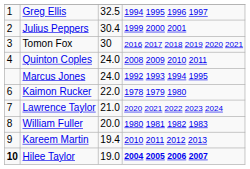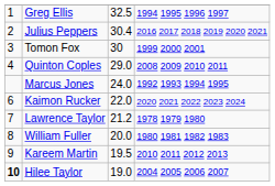 <table class="wikitable">
 <tr>
 </tr>
 <tr>
 <td>1</td>
 <td><a href='#'>Greg Ellis</a></td>
 <td>32.5</td>
 <td style="font-size:85%;"><a href='#'>1994</a> <a href='#'>1995</a> <a href='#'>1996</a> <a href='#'>1997</a></td>
 </tr>
 <tr>
 <td>2</td>
 <td><a href='#'>Julius Peppers</a></td>
 <td>30.4</td>
-<td style="font-size:85%;"><a href='#'>1999</a> <a href='#'>2000</a> <a href='#'>2001</a></td>
+<td style="font-size:80%;"><a href='#'>2016</a> <a href='#'>2017</a> <a href='#'>2018</a> <a href='#'>2019</a> <a href='#'>2020</a> <a href='#'>2021</a></td>
 </tr>
 <tr>
 <td>3</td>
 <td>Tomon Fox</td>
 <td>30</td>
-<td style="font-size:80%;"><a href='#'>2016</a> <a href='#'>2017</a> <a href='#'>2018</a> <a href='#'>2019</a> <a href='#'>2020</a> <a href='#'>2021</a></td>
+<td style="font-size:85%;"><a href='#'>1999</a> <a href='#'>2000</a> <a href='#'>2001</a></td>
 </tr>
 <tr>
 <td>4</td>
 <td><a href='#'>Quinton Coples</a></td>
-<td>24.0</td>
+<td>29.0</td>
 <td style="font-size:85%;"><a href='#'>2008</a> <a href='#'>2009</a> <a href='#'>2010</a> <a href='#'>2011</a></td>
 </tr>
 <tr>
 <td></td>
 <td><a href='#'>Marcus Jones</a></td>
 <td>24.0</td>
 <td style="font-size:85%;"><a href='#'>1992</a> <a href='#'>1993</a> <a href='#'>1994</a> <a href='#'>1995</a></td>
 </tr>
 <tr>
 <td>6</td>
 <td><a href='#'>Kaimon Rucker</a></td>
 <td>22.0</td>
-<td style="font-size:85%;"><a href='#'>1978</a> <a href='#'>1979</a> <a href='#'>1980</a></td>
+<td style="font-size:80%;"><a href='#'>2020</a> <a href='#'>2021</a> <a href='#'>2022</a> <a href='#'>2023</a> <a href='#'>2024</a></td>
 </tr>
 <tr>
 <td>7</td>
 <td><a href='#'>Lawrence Taylor</a></td>
-<td>21.0</td>
-<td style="font-size:80%;"><a href='#'>2020</a> <a href='#'>2021</a> <a href='#'>2022</a> <a href='#'>2023</a> <a href='#'>2024</a></td>
+<td>21.2</td>
+<td style="font-size:85%;"><a href='#'>1978</a> <a href='#'>1979</a> <a href='#'>1980</a></td>
 </tr>
 <tr>
 <td>8</td>
 <td><a href='#'>William Fuller</a></td>
 <td>20.0</td>
 <td style="font-size:85%;"><a href='#'>1980</a> <a href='#'>1981</a> <a href='#'>1982</a> <a href='#'>1983</a></td>
 </tr>
 <tr>
 <td>9</td>
 <td><a href='#'>Kareem Martin</a></td>
-<td>19.4</td>
+<td>19.5</td>
 <td style="font-size:85%;"><a href='#'>2010</a> <a href='#'>2011</a> <a href='#'>2012</a> <a href='#'>2013</a></td>
 </tr>
 <tr>
 <td><strong>10</strong></td>
 <td><a href='#'>Hilee Taylor</a></td>
 <td>19.0</td>
-<td style="font-size:85%;"><strong><a href='#'>2004</a> <a href='#'>2005</a> <a href='#'>2006</a> <a href='#'>2007</a></strong></td>
+<td style="font-size:85%;"><a href='#'>2004</a> <a href='#'>2005</a> <a href='#'>2006</a> <a href='#'>2007</a></td>
 </tr>
 </table>
